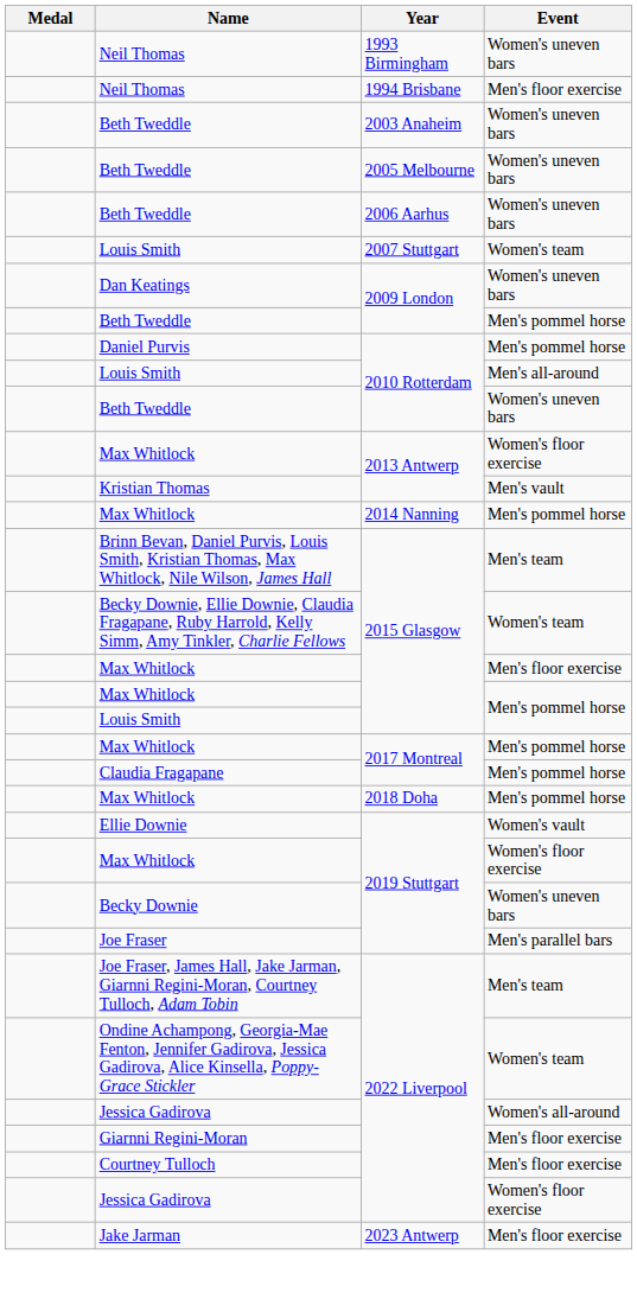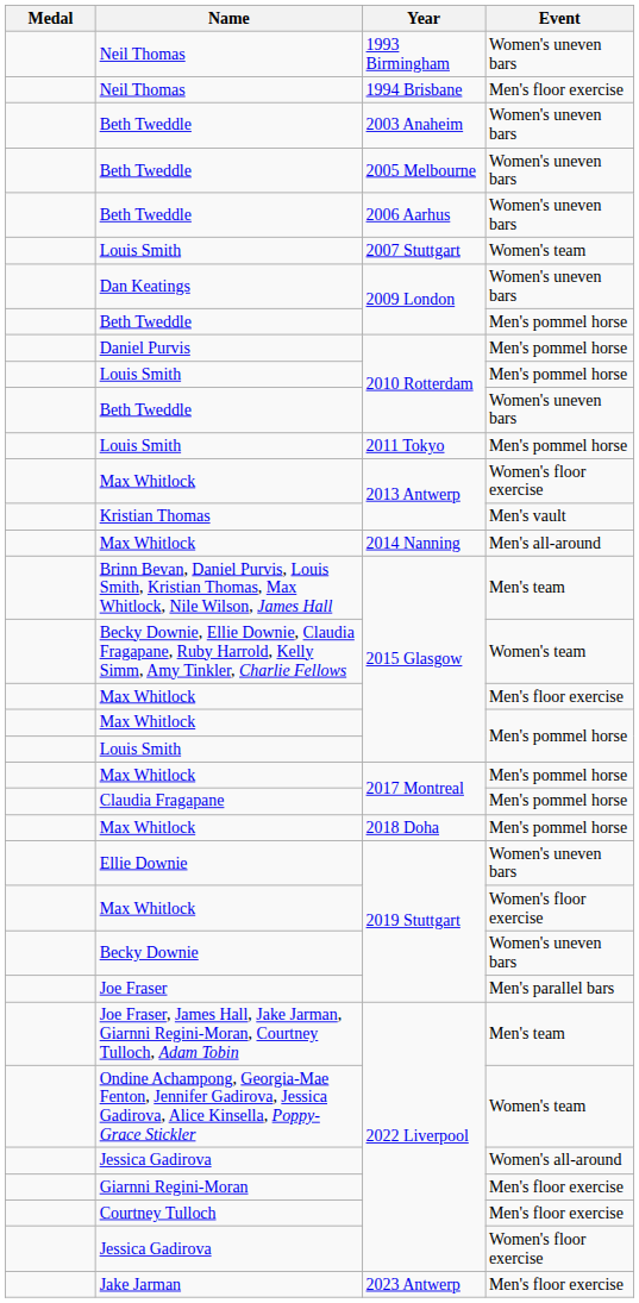 <table class="wikitable sortable">
 <tr>
 <th style="width:5em;">Medal</th>
 <th width=250>Name</th>
 <th>Year</th>
 <th>Event</th>
 </tr>
 <tr>
 <td></td>
 <td><a href='#'>Neil Thomas</a></td>
 <td> <a href='#'>1993 Birmingham</a></td>
 <td>Women's uneven bars</td>
 </tr>
 <tr>
 <td></td>
 <td><a href='#'>Neil Thomas</a></td>
 <td> <a href='#'>1994 Brisbane</a></td>
 <td>Men's floor exercise</td>
 </tr>
 <tr>
 <td></td>
 <td><a href='#'>Beth Tweddle</a></td>
 <td> <a href='#'>2003 Anaheim</a></td>
 <td>Women's uneven bars</td>
 </tr>
 <tr>
 <td></td>
 <td><a href='#'>Beth Tweddle</a></td>
 <td> <a href='#'>2005 Melbourne</a></td>
 <td>Women's uneven bars</td>
 </tr>
 <tr>
 <td></td>
 <td><a href='#'>Beth Tweddle</a></td>
 <td> <a href='#'>2006 Aarhus</a></td>
 <td>Women's uneven bars</td>
 </tr>
 <tr>
 <td></td>
 <td><a href='#'>Louis Smith</a></td>
 <td> <a href='#'>2007 Stuttgart</a></td>
 <td>Women's team</td>
 </tr>
 <tr>
 <td></td>
 <td><a href='#'>Dan Keatings</a></td>
 <td rowspan="2"> <a href='#'>2009 London</a></td>
 <td>Women's uneven bars</td>
 </tr>
 <tr>
 <td></td>
 <td><a href='#'>Beth Tweddle</a></td>
 <td>Men's pommel horse</td>
 </tr>
 <tr>
 <td></td>
 <td><a href='#'>Daniel Purvis</a></td>
 <td rowspan="3"> <a href='#'>2010 Rotterdam</a></td>
 <td>Men's pommel horse</td>
 </tr>
 <tr>
 <td></td>
 <td><a href='#'>Louis Smith</a></td>
-<td>Men's all-around</td>
+<td>Men's pommel horse</td>
 </tr>
 <tr>
 <td></td>
 <td><a href='#'>Beth Tweddle</a></td>
 <td>Women's uneven bars</td>
+</tr>
+<tr>
+<td></td>
+<td><a href='#'>Louis Smith</a></td>
+<td> <a href='#'>2011 Tokyo</a></td>
+<td>Men's pommel horse</td>
 </tr>
 <tr>
 <td></td>
 <td><a href='#'>Max Whitlock</a></td>
 <td rowspan="2"> <a href='#'>2013 Antwerp</a></td>
 <td>Women's floor exercise</td>
 </tr>
 <tr>
 <td></td>
 <td><a href='#'>Kristian Thomas</a></td>
 <td>Men's vault</td>
 </tr>
 <tr>
 <td></td>
 <td><a href='#'>Max Whitlock</a></td>
 <td> <a href='#'>2014 Nanning</a></td>
-<td>Men's pommel horse</td>
+<td>Men's all-around</td>
 </tr>
 <tr>
 <td></td>
 <td><a href='#'>Brinn Bevan</a>, <a href='#'>Daniel Purvis</a>, <a href='#'>Louis Smith</a>, <a href='#'>Kristian Thomas</a>, <a href='#'>Max Whitlock</a>, <a href='#'>Nile Wilson</a>, <em><a href='#'>James Hall</a></em></td>
 <td rowspan="5"> <a href='#'>2015 Glasgow</a></td>
 <td>Men's team</td>
 </tr>
 <tr>
 <td></td>
 <td><a href='#'>Becky Downie</a>, <a href='#'>Ellie Downie</a>, <a href='#'>Claudia Fragapane</a>, <a href='#'>Ruby Harrold</a>, <a href='#'>Kelly Simm</a>, <a href='#'>Amy Tinkler</a>, <em><a href='#'>Charlie Fellows</a></em></td>
 <td>Women's team</td>
 </tr>
 <tr>
 <td></td>
 <td><a href='#'>Max Whitlock</a></td>
 <td>Men's floor exercise</td>
 </tr>
 <tr>
 <td></td>
 <td><a href='#'>Max Whitlock</a></td>
 <td rowspan="2">Men's pommel horse</td>
 </tr>
 <tr>
 <td></td>
 <td><a href='#'>Louis Smith</a></td>
 </tr>
 <tr>
 <td></td>
 <td><a href='#'>Max Whitlock</a></td>
 <td rowspan="2"> <a href='#'>2017 Montreal</a></td>
 <td>Men's pommel horse</td>
 </tr>
 <tr>
 <td></td>
 <td><a href='#'>Claudia Fragapane</a></td>
 <td>Men's pommel horse</td>
 </tr>
 <tr>
 <td></td>
 <td><a href='#'>Max Whitlock</a></td>
 <td> <a href='#'>2018 Doha</a></td>
 <td>Men's pommel horse</td>
 </tr>
 <tr>
 <td></td>
 <td><a href='#'>Ellie Downie</a></td>
 <td rowspan="4"> <a href='#'>2019 Stuttgart</a></td>
-<td>Women's vault</td>
+<td>Women's uneven bars</td>
 </tr>
 <tr>
 <td></td>
 <td><a href='#'>Max Whitlock</a></td>
 <td>Women's floor exercise</td>
 </tr>
 <tr>
 <td></td>
 <td><a href='#'>Becky Downie</a></td>
 <td>Women's uneven bars</td>
 </tr>
 <tr>
 <td></td>
 <td><a href='#'>Joe Fraser</a></td>
 <td>Men's parallel bars</td>
 </tr>
 <tr>
 <td></td>
 <td><a href='#'>Joe Fraser</a>, <a href='#'>James Hall</a>, <a href='#'>Jake Jarman</a>, <a href='#'>Giarnni Regini-Moran</a>, <a href='#'>Courtney Tulloch</a>, <em><a href='#'>Adam Tobin</a></em></td>
 <td rowspan="6"> <a href='#'>2022 Liverpool</a></td>
 <td>Men's team</td>
 </tr>
 <tr>
 <td></td>
 <td><a href='#'>Ondine Achampong</a>, <a href='#'>Georgia-Mae Fenton</a>, <a href='#'>Jennifer Gadirova</a>, <a href='#'>Jessica Gadirova</a>, <a href='#'>Alice Kinsella</a>, <em><a href='#'>Poppy-Grace Stickler</a></em></td>
 <td>Women's team</td>
 </tr>
 <tr>
 <td></td>
 <td><a href='#'>Jessica Gadirova</a></td>
 <td>Women's all-around</td>
 </tr>
 <tr>
 <td></td>
 <td><a href='#'>Giarnni Regini-Moran</a></td>
 <td>Men's floor exercise</td>
 </tr>
 <tr>
 <td></td>
 <td><a href='#'>Courtney Tulloch</a></td>
 <td>Men's floor exercise</td>
 </tr>
 <tr>
 <td></td>
 <td><a href='#'>Jessica Gadirova</a></td>
 <td>Women's floor exercise</td>
 </tr>
 <tr>
 <td></td>
 <td><a href='#'>Jake Jarman</a></td>
 <td> <a href='#'>2023 Antwerp</a></td>
 <td>Men's floor exercise</td>
 </tr>
 </table>
